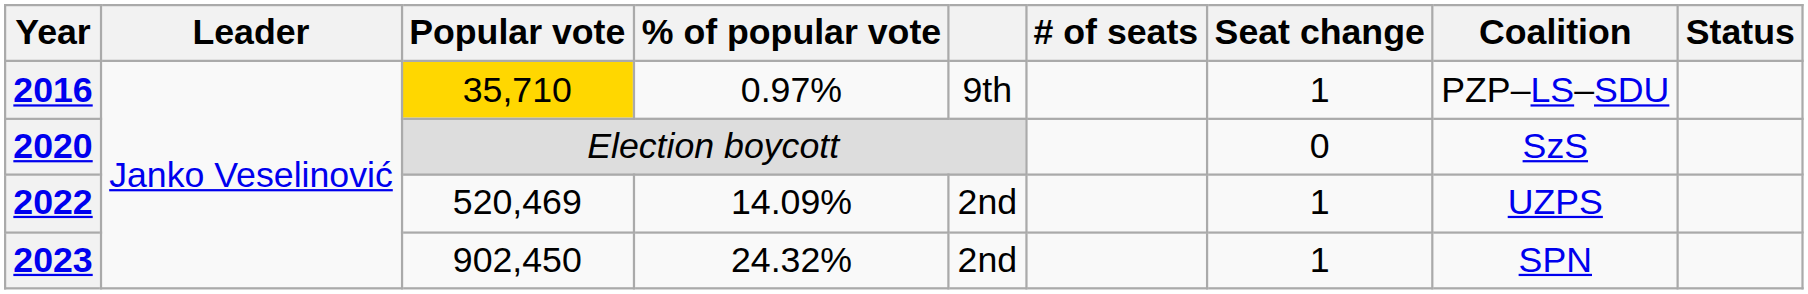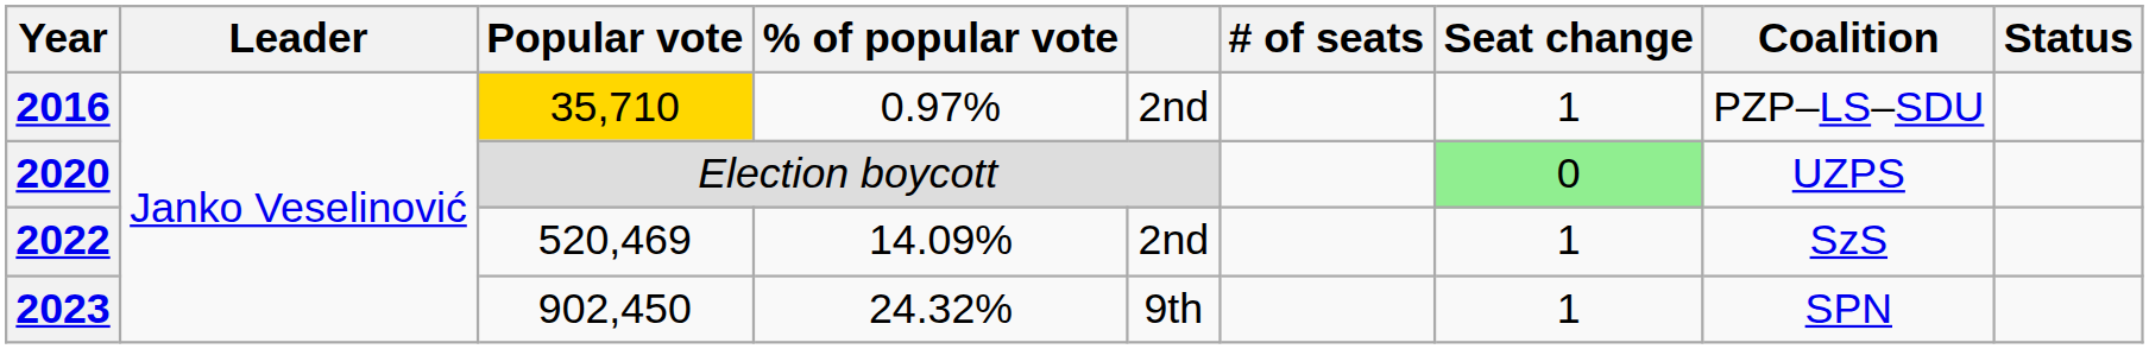 <table class="wikitable" style="text-align:center">
 <tr>
 <th>Year</th>
 <th>Leader</th>
 <th>Popular vote</th>
 <th>% of popular vote</th>
 <th></th>
 <th># of seats</th>
 <th>Seat change</th>
 <th>Coalition</th>
 <th>Status</th>
 </tr>
 <tr>
 <th><a href='#'>2016</a></th>
 <td rowspan="4"><a href='#'>Janko Veselinović</a></td>
 <td style="background: gold;">35,710</td>
 <td>0.97%</td>
-<td> 9th</td>
+<td> 2nd</td>
 <td></td>
 <td> 1</td>
 <td>PZP–<a href='#'>LS</a>–<a href='#'>SDU</a></td>
 <td></td>
 </tr>
 <tr>
 <th><a href='#'>2020</a></th>
 <td colspan="3" style="background:#ddd"><em>Election boycott</em></td>
 <td></td>
-<td> 0</td>
-<td><a href='#'>SzS</a></td>
+<td style="background: lightgreen;"> 0</td>
+<td><a href='#'>UZPS</a></td>
 <td></td>
 </tr>
 <tr>
 <th><a href='#'>2022</a></th>
 <td>520,469</td>
 <td>14.09%</td>
 <td> 2nd</td>
 <td></td>
 <td> 1</td>
-<td><a href='#'>UZPS</a></td>
+<td><a href='#'>SzS</a></td>
 <td></td>
 </tr>
 <tr>
 <th><a href='#'>2023</a></th>
 <td>902,450</td>
 <td>24.32%</td>
-<td> 2nd</td>
+<td> 9th</td>
 <td></td>
 <td> 1</td>
 <td><a href='#'>SPN</a></td>
 <td></td>
 </tr>
 </table>
